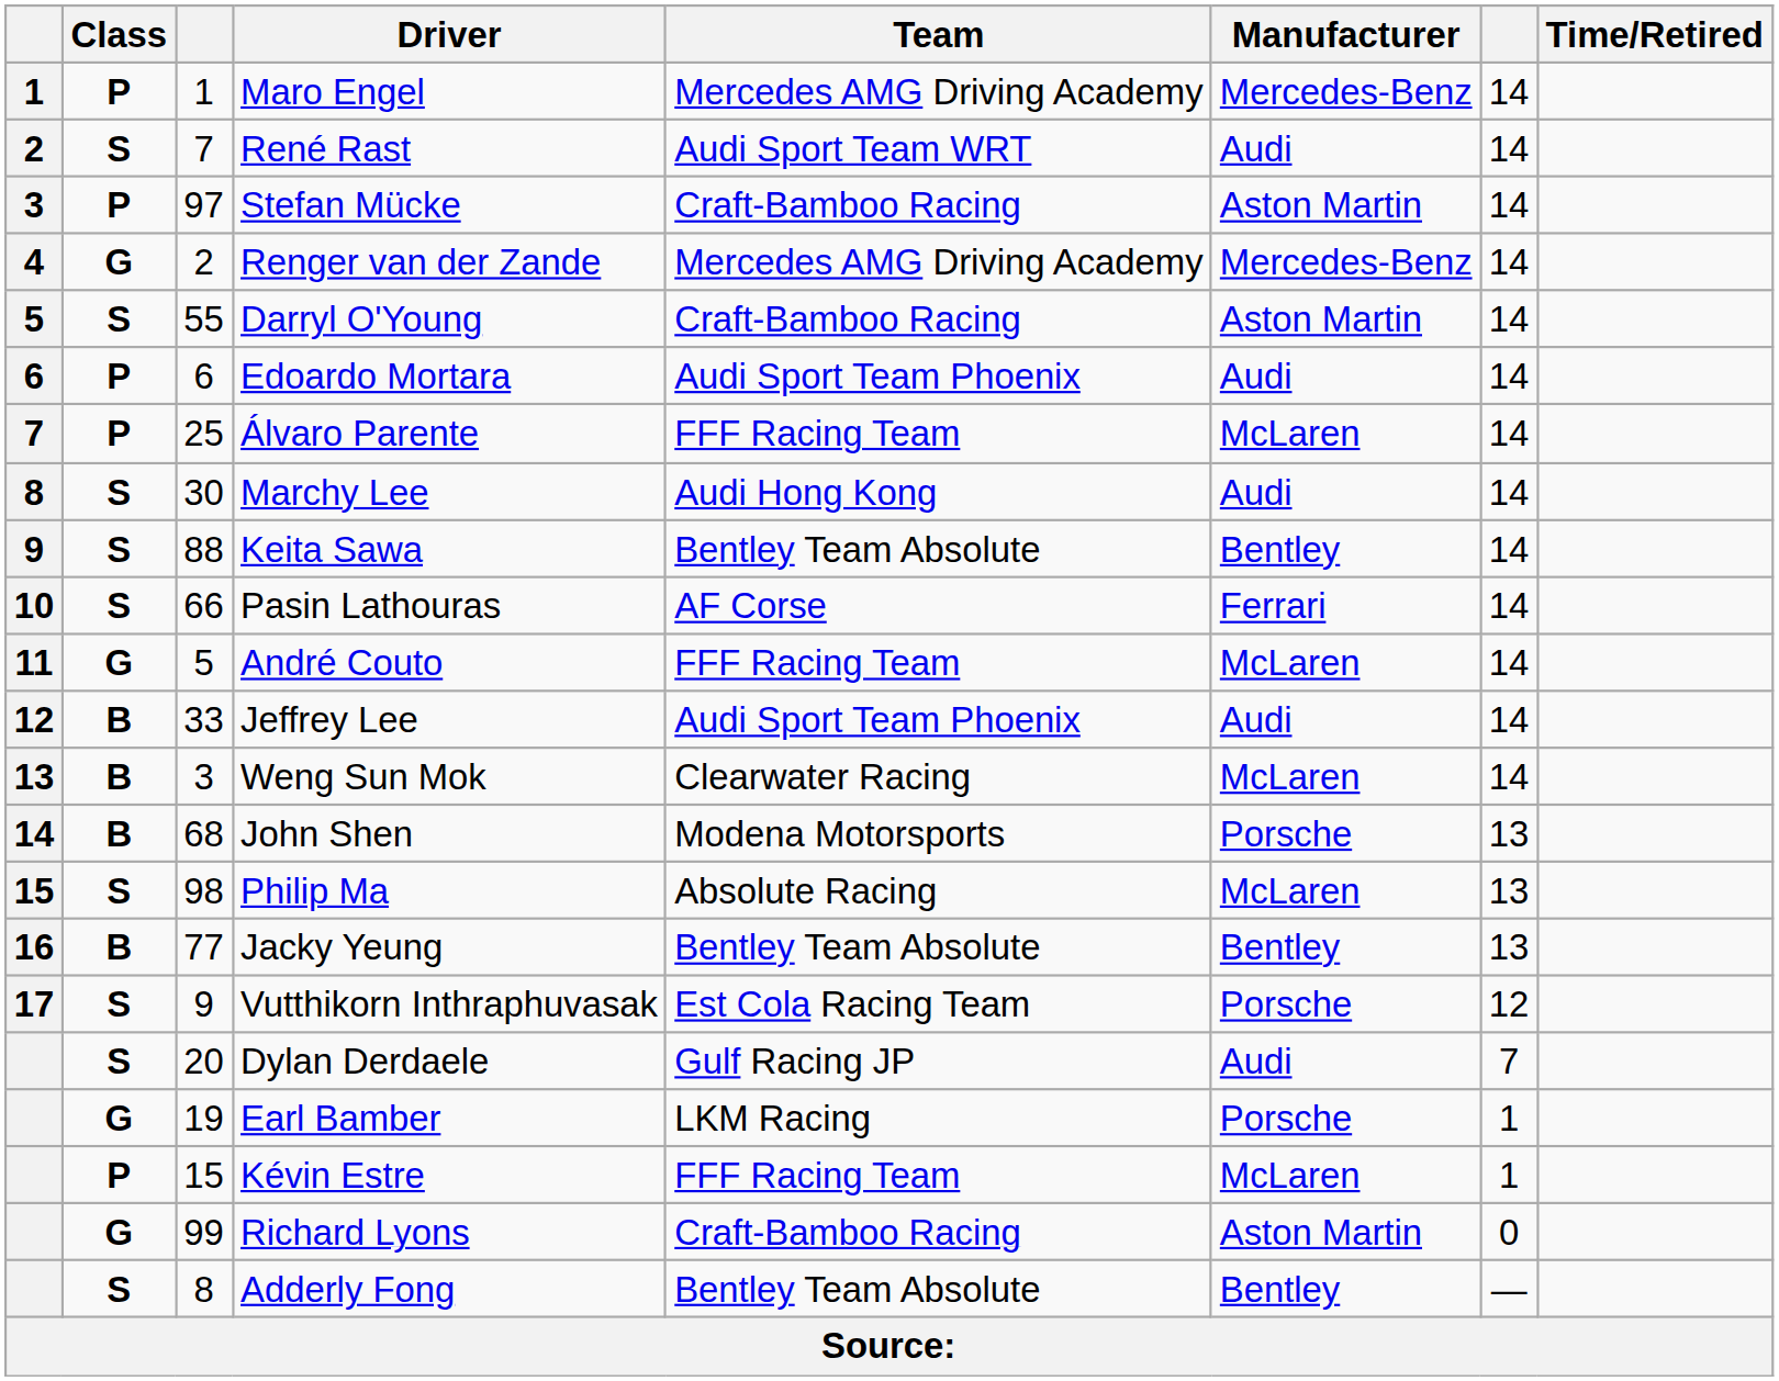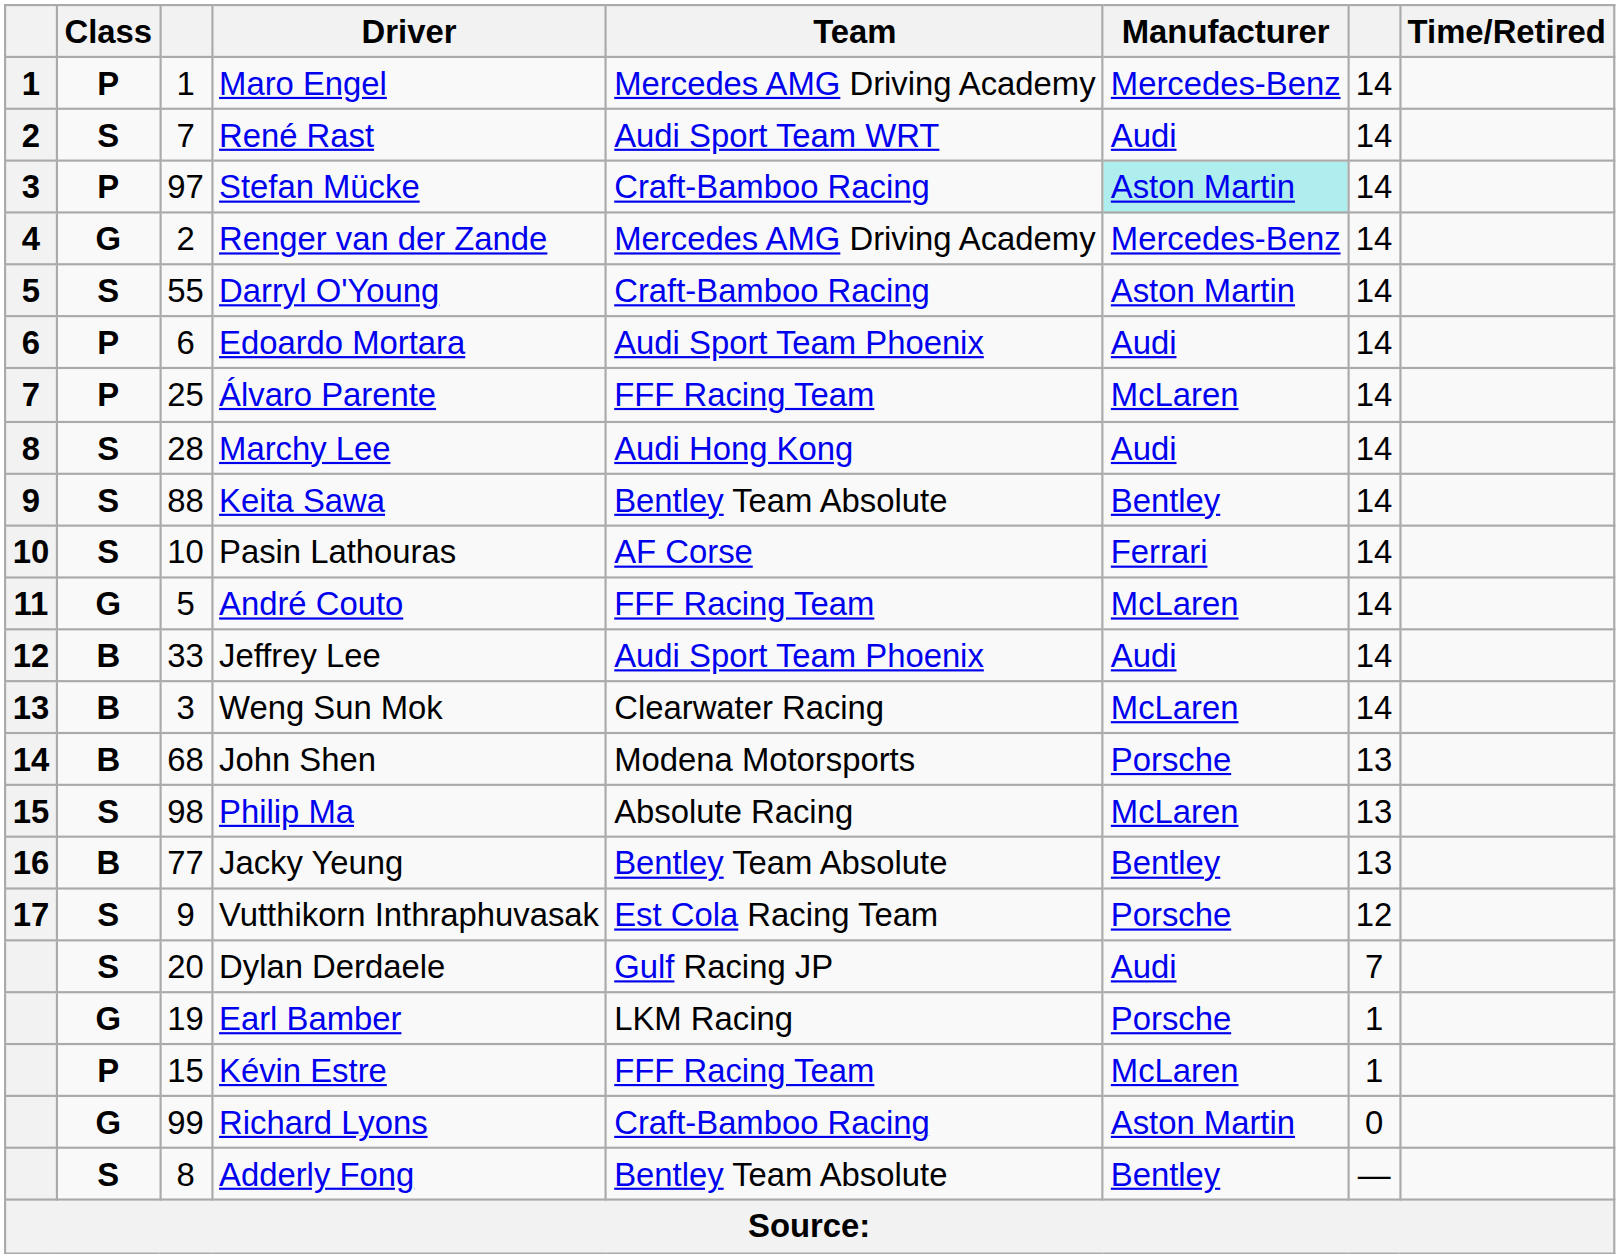 <table class="wikitable sortable" style="font-size: 95%;">
 <tr>
 <th scope="col"></th>
 <th scope="col">Class</th>
 <th scope="col"></th>
 <th scope="col">Driver</th>
 <th scope="col">Team</th>
 <th scope="col">Manufacturer</th>
 <th scope="col"></th>
 <th scope="col">Time/Retired</th>
 </tr>
 <tr>
 <th scope="row">1</th>
 <td align=center><strong><span>P</span></strong></td>
 <td align="center">1</td>
 <td data-sort-value="ENG"> <a href='#'>Maro Engel</a></td>
 <td data-sort-value="MER"> <a href='#'>Mercedes AMG</a> Driving Academy</td>
 <td><a href='#'>Mercedes-Benz</a></td>
 <td align=center>14</td>
 <td></td>
 </tr>
 <tr>
 <th scope="row">2</th>
 <td align=center><strong><span>S</span></strong></td>
 <td align="center">7</td>
 <td data-sort-value="RAS"> <a href='#'>René Rast</a></td>
 <td data-sort-value="AUD3"> <a href='#'>Audi Sport Team WRT</a></td>
 <td><a href='#'>Audi</a></td>
 <td align=center>14</td>
 <td></td>
 </tr>
 <tr>
 <th scope="row">3</th>
 <td align=center><strong><span>P</span></strong></td>
 <td align="center">97</td>
 <td data-sort-value="MUC"> <a href='#'>Stefan Mücke</a></td>
 <td data-sort-value="CRA"> <a href='#'>Craft-Bamboo Racing</a></td>
-<td><a href='#'>Aston Martin</a></td>
+<td style="background: paleturquoise;"><a href='#'>Aston Martin</a></td>
 <td align=center>14</td>
 <td></td>
 </tr>
 <tr>
 <th scope="row">4</th>
 <td align=center><strong><span>G</span></strong></td>
 <td align="center">2</td>
 <td data-sort-value="VDZ"> <a href='#'>Renger van der Zande</a></td>
 <td data-sort-value="MER"> <a href='#'>Mercedes AMG</a> Driving Academy</td>
 <td><a href='#'>Mercedes-Benz</a></td>
 <td align=center>14</td>
 <td></td>
 </tr>
 <tr>
 <th scope="row">5</th>
 <td align=center><strong><span>S</span></strong></td>
 <td align="center">55</td>
 <td data-sort-value="OYO"> <a href='#'>Darryl O'Young</a></td>
 <td data-sort-value="CRA"> <a href='#'>Craft-Bamboo Racing</a></td>
 <td><a href='#'>Aston Martin</a></td>
 <td align=center>14</td>
 <td></td>
 </tr>
 <tr>
 <th scope="row">6</th>
 <td align=center><strong><span>P</span></strong></td>
 <td align="center">6</td>
 <td data-sort-value="MOR"> <a href='#'>Edoardo Mortara</a></td>
 <td data-sort-value="AUD2"> <a href='#'>Audi Sport Team Phoenix</a></td>
 <td><a href='#'>Audi</a></td>
 <td align=center>14</td>
 <td></td>
 </tr>
 <tr>
 <th scope="row">7</th>
 <td align=center><strong><span>P</span></strong></td>
 <td align="center">25</td>
 <td data-sort-value="PAR"> <a href='#'>Álvaro Parente</a></td>
 <td data-sort-value="FFF"> <a href='#'>FFF Racing Team</a></td>
 <td><a href='#'>McLaren</a></td>
 <td align=center>14</td>
 <td></td>
 </tr>
 <tr>
 <th scope="row">8</th>
 <td align=center><strong><span>S</span></strong></td>
-<td align="center">30</td>
+<td align="center">28</td>
 <td data-sort-value="LEE2"> <a href='#'>Marchy Lee</a></td>
 <td data-sort-value="AUD1"> <a href='#'>Audi Hong Kong</a></td>
 <td><a href='#'>Audi</a></td>
 <td align=center>14</td>
 <td></td>
 </tr>
 <tr>
 <th scope="row">9</th>
 <td align=center><strong><span>S</span></strong></td>
 <td align="center">88</td>
 <td data-sort-value="SAW"> <a href='#'>Keita Sawa</a></td>
 <td data-sort-value="BEN"> <a href='#'>Bentley</a> Team Absolute</td>
 <td><a href='#'>Bentley</a></td>
 <td align=center>14</td>
 <td></td>
 </tr>
 <tr>
 <th scope="row">10</th>
 <td align=center><strong><span>S</span></strong></td>
-<td align="center">66</td>
+<td align="center">10</td>
 <td data-sort-value="LAT"> Pasin Lathouras</td>
 <td data-sort-value="AFC"> <a href='#'>AF Corse</a></td>
 <td><a href='#'>Ferrari</a></td>
 <td align=center>14</td>
 <td></td>
 </tr>
 <tr>
 <th scope="row">11</th>
 <td align=center><strong><span>G</span></strong></td>
 <td align="center">5</td>
 <td data-sort-value="COU"> <a href='#'>André Couto</a></td>
 <td data-sort-value="FFF"> <a href='#'>FFF Racing Team</a></td>
 <td><a href='#'>McLaren</a></td>
 <td align=center>14</td>
 <td></td>
 </tr>
 <tr>
 <th scope="row">12</th>
 <td align=center><strong><span>B</span></strong></td>
 <td align="center">33</td>
 <td data-sort-value="LEE1"> Jeffrey Lee</td>
 <td data-sort-value="AUD2"> <a href='#'>Audi Sport Team Phoenix</a></td>
 <td><a href='#'>Audi</a></td>
 <td align=center>14</td>
 <td></td>
 </tr>
 <tr>
 <th scope="row">13</th>
 <td align=center><strong><span>B</span></strong></td>
 <td align="center">3</td>
 <td data-sort-value="SUN"> Weng Sun Mok</td>
 <td data-sort-value="CLE"> Clearwater Racing</td>
 <td><a href='#'>McLaren</a></td>
 <td align=center>14</td>
 <td></td>
 </tr>
 <tr>
 <th scope="row">14</th>
 <td align=center><strong><span>B</span></strong></td>
 <td align="center">68</td>
 <td data-sort-value="SHE"> John Shen</td>
 <td data-sort-value="MOD"> Modena Motorsports</td>
 <td><a href='#'>Porsche</a></td>
 <td align=center>13</td>
 <td></td>
 </tr>
 <tr>
 <th scope="row">15</th>
 <td align=center><strong><span>S</span></strong></td>
 <td align="center">98</td>
 <td data-sort-value="MA"> <a href='#'>Philip Ma</a></td>
 <td data-sort-value="ABS"> Absolute Racing</td>
 <td><a href='#'>McLaren</a></td>
 <td align=center>13</td>
 <td></td>
 </tr>
 <tr>
 <th scope="row">16</th>
 <td align=center><strong><span>B</span></strong></td>
 <td align="center">77</td>
 <td data-sort-value="YEU"> Jacky Yeung</td>
 <td data-sort-value="BEN"> <a href='#'>Bentley</a> Team Absolute</td>
 <td><a href='#'>Bentley</a></td>
 <td align=center>13</td>
 <td></td>
 </tr>
 <tr>
 <th scope="row">17</th>
 <td align=center><strong><span>S</span></strong></td>
 <td align="center">9</td>
 <td data-sort-value="INT"> Vutthikorn Inthraphuvasak</td>
 <td data-sort-value="EST"> <a href='#'>Est Cola</a> Racing Team</td>
 <td><a href='#'>Porsche</a></td>
 <td align=center>12</td>
 <td></td>
 </tr>
 <tr>
 <th scope="row" data-sort-value="18"></th>
 <td align=center><strong><span>S</span></strong></td>
 <td align="center">20</td>
 <td data-sort-value="DER"> Dylan Derdaele</td>
 <td data-sort-value="GUL"> <a href='#'>Gulf</a> Racing JP</td>
 <td><a href='#'>Audi</a></td>
 <td align=center>7</td>
 <td></td>
 </tr>
 <tr>
 <th scope="row" data-sort-value="19"></th>
 <td align=center><strong><span>G</span></strong></td>
 <td align="center">19</td>
 <td data-sort-value="BAM"> <a href='#'>Earl Bamber</a></td>
 <td data-sort-value="LKM"> LKM Racing</td>
 <td><a href='#'>Porsche</a></td>
 <td align=center>1</td>
 <td></td>
 </tr>
 <tr>
 <th scope="row" data-sort-value="20"></th>
 <td align=center><strong><span>P</span></strong></td>
 <td align="center">15</td>
 <td data-sort-value="EST"> <a href='#'>Kévin Estre</a></td>
 <td data-sort-value="FFF"> <a href='#'>FFF Racing Team</a></td>
 <td><a href='#'>McLaren</a></td>
 <td align=center>1</td>
 <td></td>
 </tr>
 <tr>
 <th scope="row" data-sort-value="21"></th>
 <td align=center><strong><span>G</span></strong></td>
 <td align="center">99</td>
 <td data-sort-value="LYO"> <a href='#'>Richard Lyons</a></td>
 <td data-sort-value="CRA"> <a href='#'>Craft-Bamboo Racing</a></td>
 <td><a href='#'>Aston Martin</a></td>
 <td align=center>0</td>
 <td></td>
 </tr>
 <tr>
 <th scope="row" data-sort-value="22"></th>
 <td align=center><strong><span>S</span></strong></td>
 <td align="center">8</td>
 <td data-sort-value="FON"> <a href='#'>Adderly Fong</a></td>
 <td data-sort-value="BEN"> <a href='#'>Bentley</a> Team Absolute</td>
 <td><a href='#'>Bentley</a></td>
 <td align=center>—</td>
 <td></td>
 </tr>
 <tr>
 <th colspan=8>Source:</th>
 </tr>
 </table>
